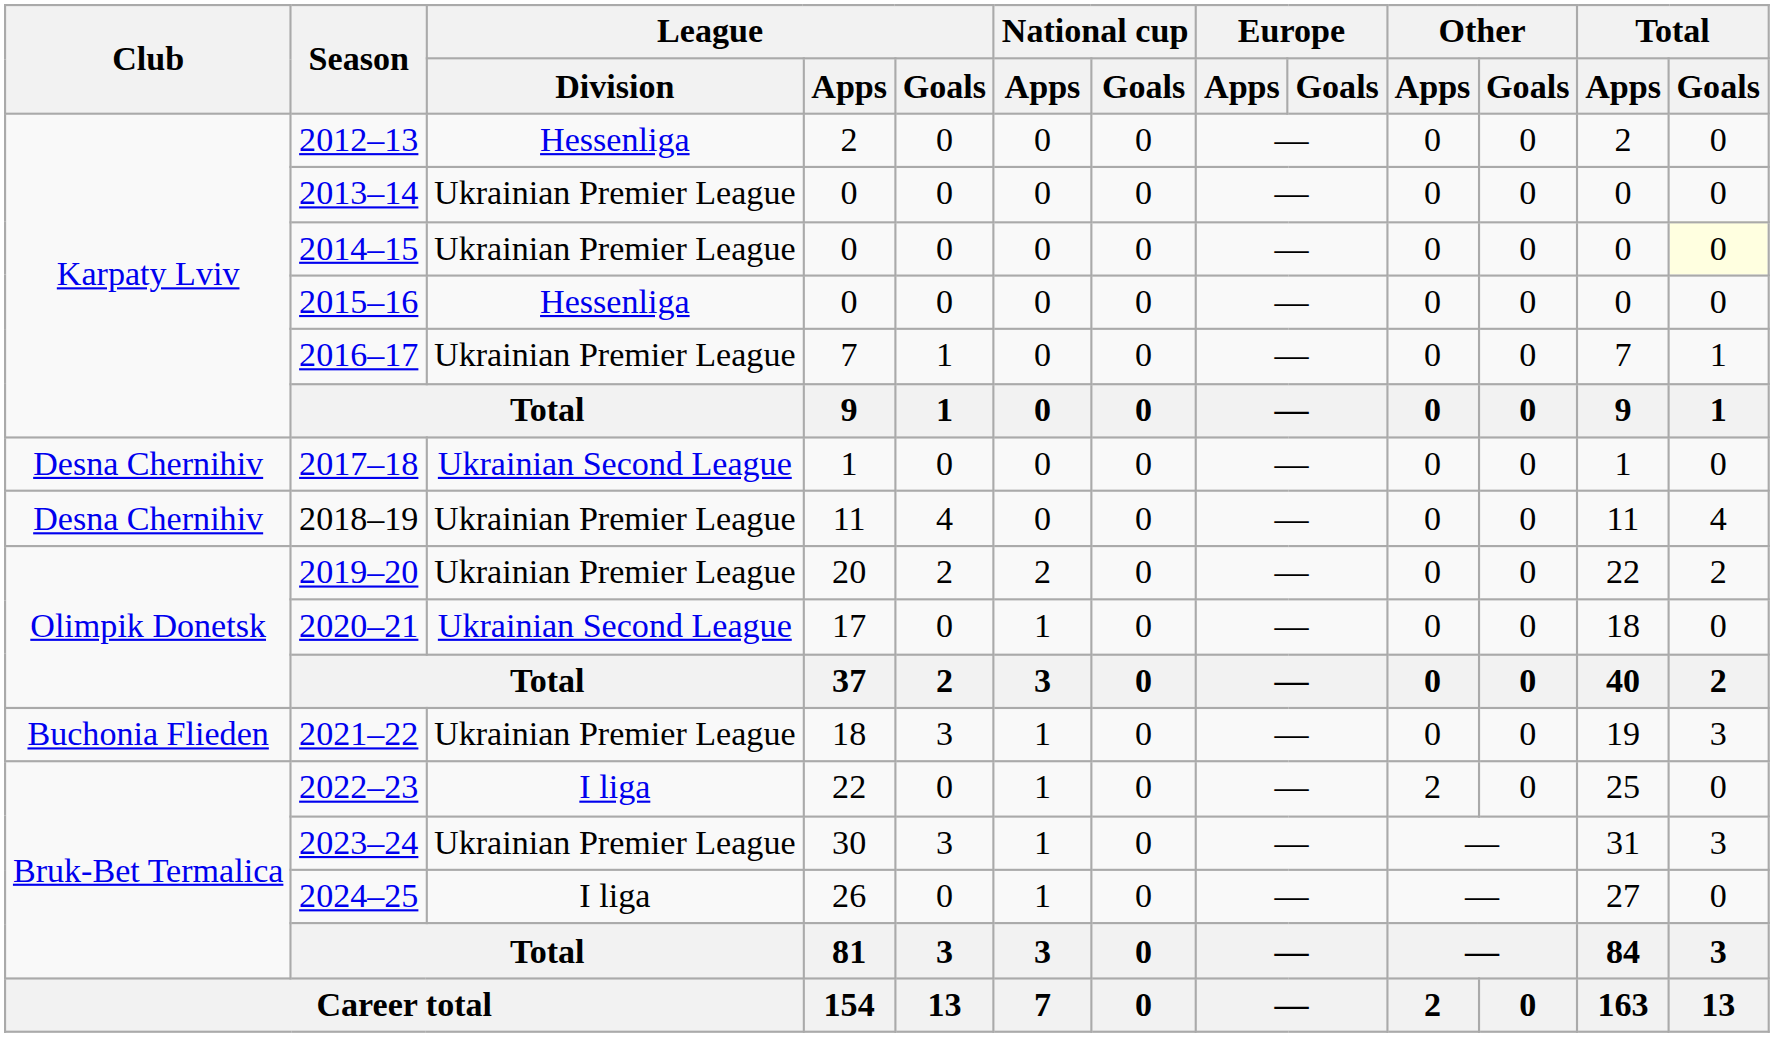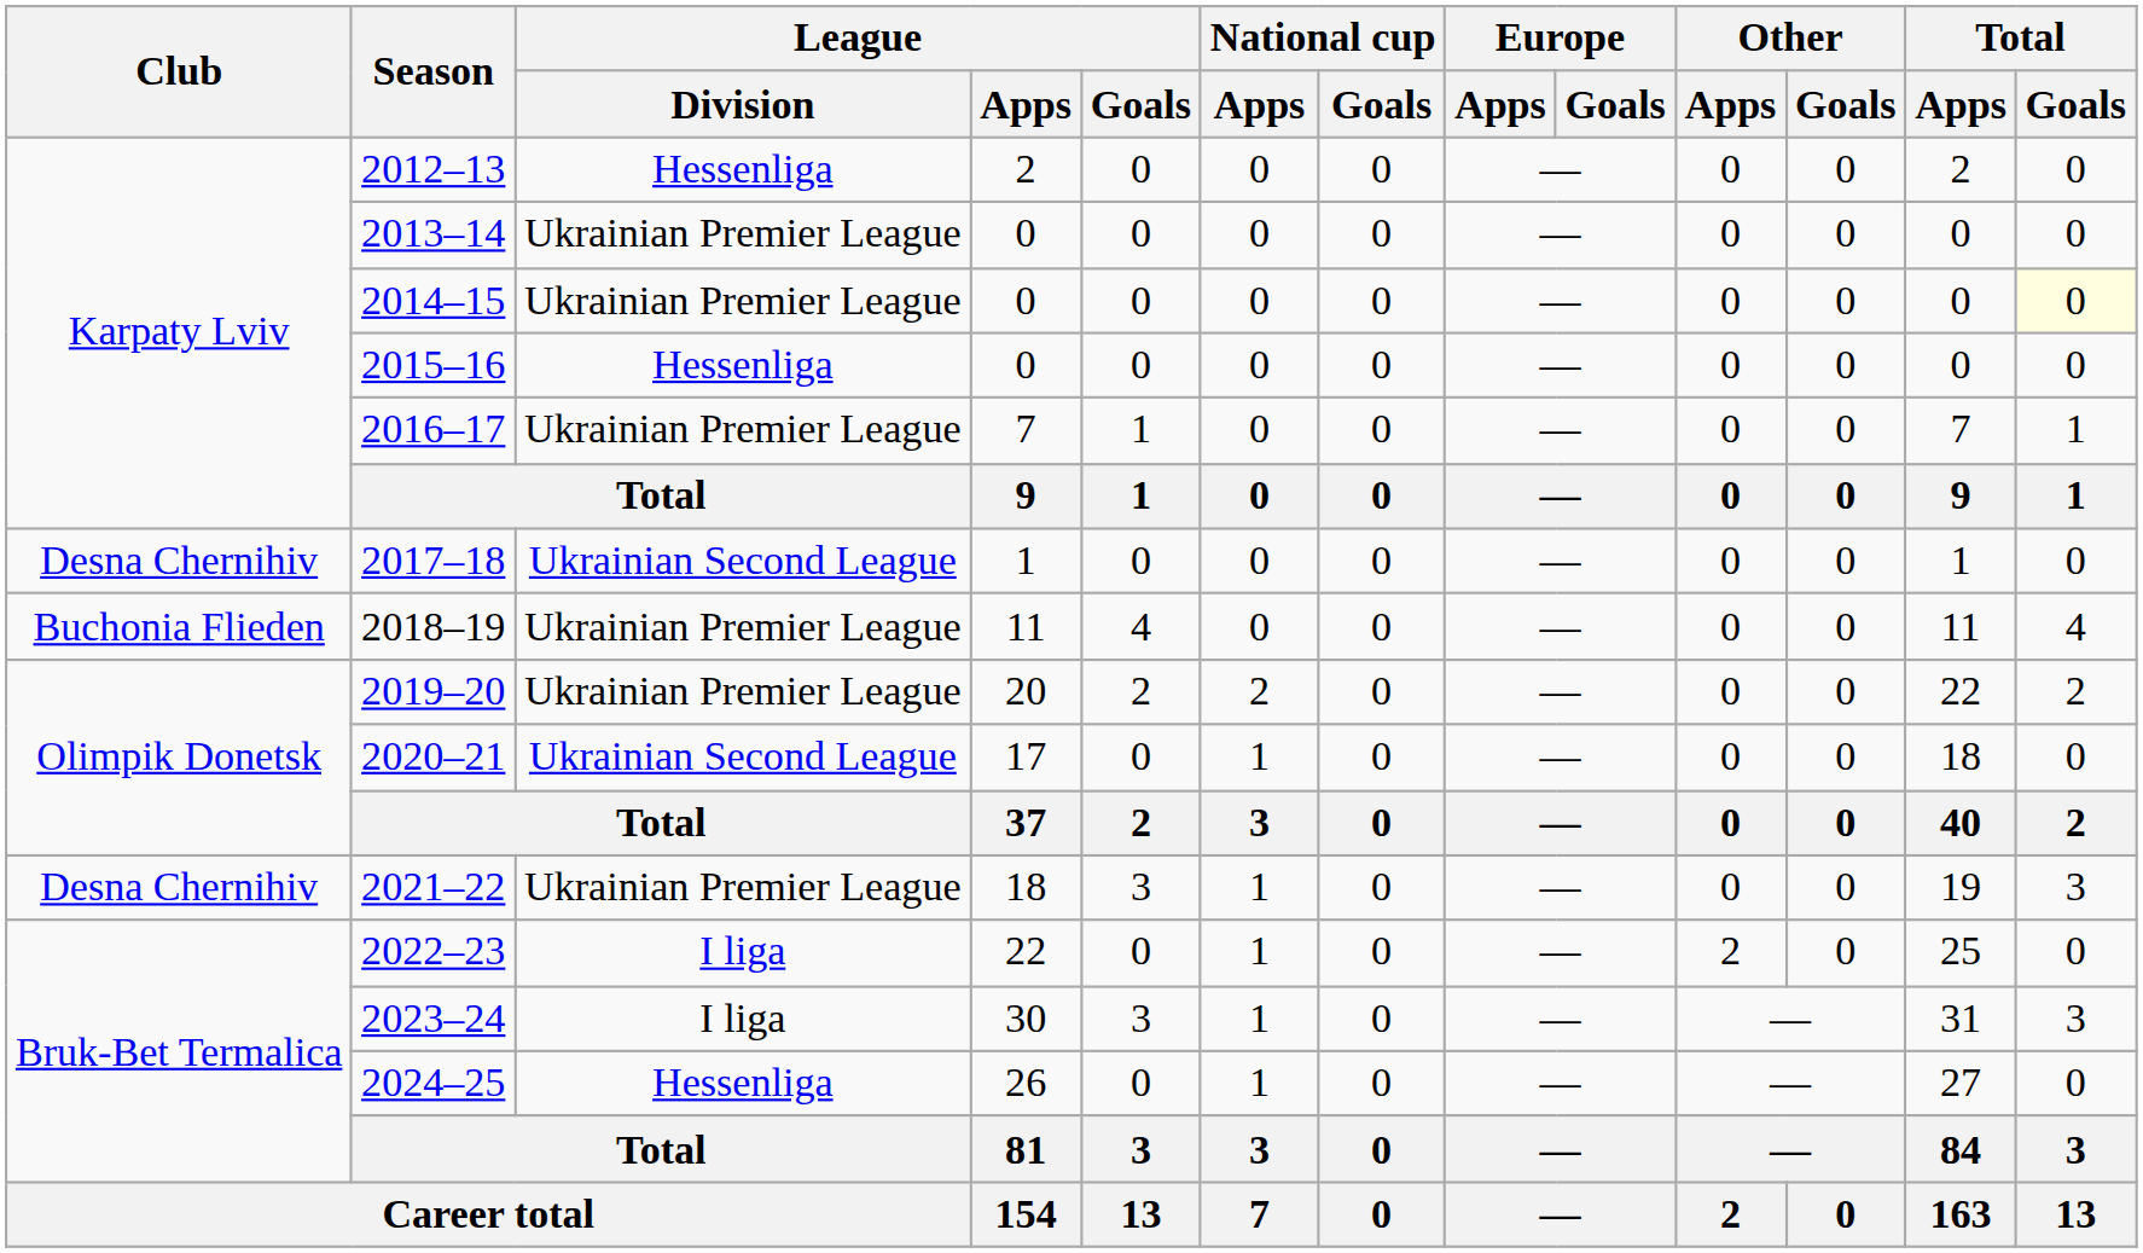 <table class="wikitable" style="text-align:center">
 <tr>
 <th rowspan="2">Club</th>
 <th rowspan="2">Season</th>
 <th colspan="3">League</th>
 <th colspan="2">National cup</th>
 <th colspan="2">Europe</th>
 <th colspan="2">Other</th>
 <th colspan="2">Total</th>
 </tr>
 <tr>
 <th>Division</th>
 <th>Apps</th>
 <th>Goals</th>
 <th>Apps</th>
 <th>Goals</th>
 <th>Apps</th>
 <th>Goals</th>
 <th>Apps</th>
 <th>Goals</th>
 <th>Apps</th>
 <th>Goals</th>
 </tr>
 <tr>
 <td rowspan="6"><a href='#'>Karpaty Lviv</a></td>
 <td><a href='#'>2012–13</a></td>
 <td><a href='#'>Hessenliga</a></td>
 <td>2</td>
 <td>0</td>
 <td>0</td>
 <td>0</td>
 <td colspan="2">—</td>
 <td>0</td>
 <td>0</td>
 <td>2</td>
 <td>0</td>
 </tr>
 <tr>
 <td><a href='#'>2013–14</a></td>
 <td>Ukrainian Premier League</td>
 <td>0</td>
 <td>0</td>
 <td>0</td>
 <td>0</td>
 <td colspan="2">—</td>
 <td>0</td>
 <td>0</td>
 <td>0</td>
 <td>0</td>
 </tr>
 <tr>
 <td><a href='#'>2014–15</a></td>
 <td>Ukrainian Premier League</td>
 <td>0</td>
 <td>0</td>
 <td>0</td>
 <td>0</td>
 <td colspan="2">—</td>
 <td>0</td>
 <td>0</td>
 <td>0</td>
 <td style="background: lightyellow;">0</td>
 </tr>
 <tr>
 <td><a href='#'>2015–16</a></td>
 <td><a href='#'>Hessenliga</a></td>
 <td>0</td>
 <td>0</td>
 <td>0</td>
 <td>0</td>
 <td colspan="2">—</td>
 <td>0</td>
 <td>0</td>
 <td>0</td>
 <td>0</td>
 </tr>
 <tr>
 <td><a href='#'>2016–17</a></td>
 <td>Ukrainian Premier League</td>
 <td>7</td>
 <td>1</td>
 <td>0</td>
 <td>0</td>
 <td colspan="2">—</td>
 <td>0</td>
 <td>0</td>
 <td>7</td>
 <td>1</td>
 </tr>
 <tr>
 <th colspan="2">Total</th>
 <th>9</th>
 <th>1</th>
 <th>0</th>
 <th>0</th>
 <th colspan="2">—</th>
 <th>0</th>
 <th>0</th>
 <th>9</th>
 <th>1</th>
 </tr>
 <tr>
 <td rowspan="1"><a href='#'>Desna Chernihiv</a></td>
 <td><a href='#'>2017–18</a></td>
 <td><a href='#'>Ukrainian Second League</a></td>
 <td>1</td>
 <td>0</td>
 <td>0</td>
 <td>0</td>
 <td colspan="2">—</td>
 <td>0</td>
 <td>0</td>
 <td>1</td>
 <td>0</td>
 </tr>
 <tr>
-<td rowspan="1"><a href='#'>Desna Chernihiv</a></td>
+<td rowspan="1"><a href='#'>Buchonia Flieden</a></td>
 <td>2018–19</td>
 <td>Ukrainian Premier League</td>
 <td>11</td>
 <td>4</td>
 <td>0</td>
 <td>0</td>
 <td colspan="2">—</td>
 <td>0</td>
 <td>0</td>
 <td>11</td>
 <td>4</td>
 </tr>
 <tr>
 <td rowspan="3"><a href='#'>Olimpik Donetsk</a></td>
 <td><a href='#'>2019–20</a></td>
 <td>Ukrainian Premier League</td>
 <td>20</td>
 <td>2</td>
 <td>2</td>
 <td>0</td>
 <td colspan="2">—</td>
 <td>0</td>
 <td>0</td>
 <td>22</td>
 <td>2</td>
 </tr>
 <tr>
 <td><a href='#'>2020–21</a></td>
 <td><a href='#'>Ukrainian Second League</a></td>
 <td>17</td>
 <td>0</td>
 <td>1</td>
 <td>0</td>
 <td colspan="2">—</td>
 <td>0</td>
 <td>0</td>
 <td>18</td>
 <td>0</td>
 </tr>
 <tr>
 <th colspan="2">Total</th>
 <th>37</th>
 <th>2</th>
 <th>3</th>
 <th>0</th>
 <th colspan="2">—</th>
 <th>0</th>
 <th>0</th>
 <th>40</th>
 <th>2</th>
 </tr>
 <tr>
-<td rowspan="1"><a href='#'>Buchonia Flieden</a></td>
+<td rowspan="1"><a href='#'>Desna Chernihiv</a></td>
 <td><a href='#'>2021–22</a></td>
 <td>Ukrainian Premier League</td>
 <td>18</td>
 <td>3</td>
 <td>1</td>
 <td>0</td>
 <td colspan="2">—</td>
 <td>0</td>
 <td>0</td>
 <td>19</td>
 <td>3</td>
 </tr>
 <tr>
 <td rowspan="4"><a href='#'>Bruk-Bet Termalica</a></td>
 <td><a href='#'>2022–23</a></td>
 <td><a href='#'>I liga</a></td>
 <td>22</td>
 <td>0</td>
 <td>1</td>
 <td>0</td>
 <td colspan="2">—</td>
 <td>2</td>
 <td>0</td>
 <td>25</td>
 <td>0</td>
 </tr>
 <tr>
 <td><a href='#'>2023–24</a></td>
-<td>Ukrainian Premier League</td>
+<td>I liga</td>
 <td>30</td>
 <td>3</td>
 <td>1</td>
 <td>0</td>
 <td colspan="2">—</td>
 <td colspan="2">—</td>
 <td>31</td>
 <td>3</td>
 </tr>
 <tr>
 <td><a href='#'>2024–25</a></td>
-<td>I liga</td>
+<td><a href='#'>Hessenliga</a></td>
 <td>26</td>
 <td>0</td>
 <td>1</td>
 <td>0</td>
 <td colspan="2">—</td>
 <td colspan="2">—</td>
 <td>27</td>
 <td>0</td>
 </tr>
 <tr>
 <th colspan="2">Total</th>
 <th>81</th>
 <th>3</th>
 <th>3</th>
 <th>0</th>
 <th colspan="2">—</th>
 <th colspan="2">—</th>
 <th>84</th>
 <th>3</th>
 </tr>
 <tr>
 <th colspan="3">Career total</th>
 <th>154</th>
 <th>13</th>
 <th>7</th>
 <th>0</th>
 <th colspan="2">—</th>
 <th>2</th>
 <th>0</th>
 <th>163</th>
 <th>13</th>
 </tr>
 </table>
